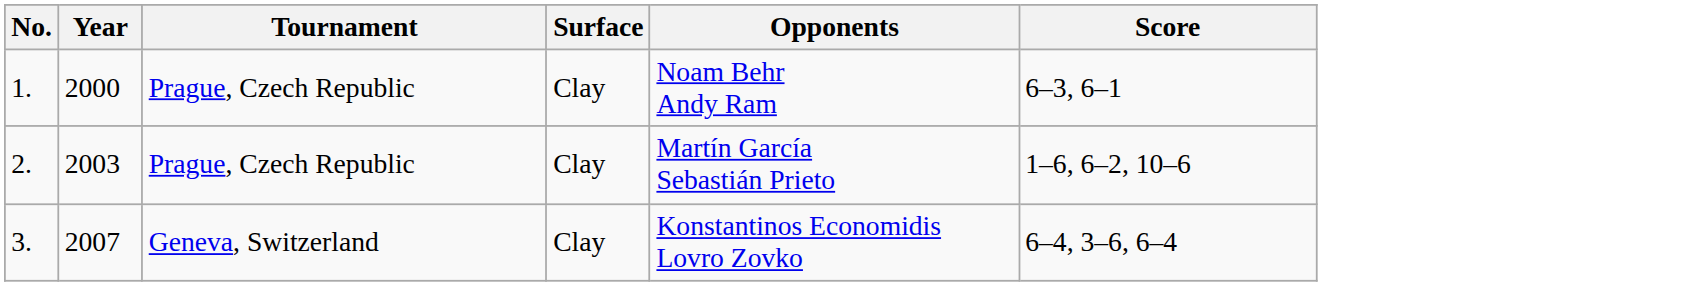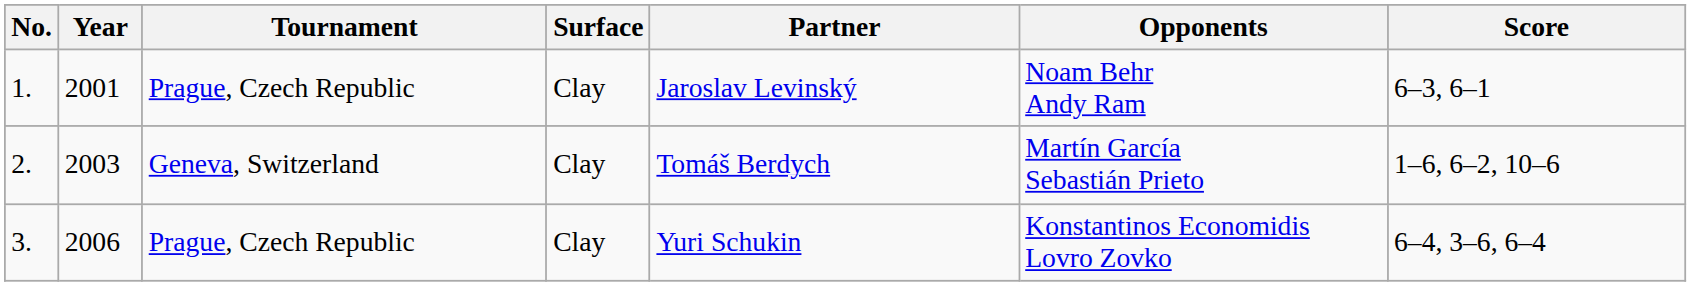 <table class="sortable wikitable" style=font-size:97%>
 <tr>
 <th style="width:20px" class="unsortable">No.</th>
 <th style="width:40px">Year</th>
 <th style="width:220px">Tournament</th>
 <th style="width:50px">Surface</th>
+<th style="width:200px">Partner</th>
 <th style="width:200px">Opponents</th>
 <th style="width:160px" class="unsortable">Score</th>
 </tr>
 <tr>
 <td>1.</td>
-<td>2000</td>
+<td>2001</td>
 <td><a href='#'>Prague</a>, Czech Republic</td>
 <td>Clay</td>
+<td> <a href='#'>Jaroslav Levinský</a></td>
 <td> <a href='#'>Noam Behr</a><br> <a href='#'>Andy Ram</a></td>
 <td>6–3, 6–1</td>
 </tr>
 <tr>
 <td>2.</td>
 <td>2003</td>
-<td><a href='#'>Prague</a>, Czech Republic</td>
+<td><a href='#'>Geneva</a>, Switzerland</td>
 <td>Clay</td>
+<td> <a href='#'>Tomáš Berdych</a></td>
 <td> <a href='#'>Martín García</a><br> <a href='#'>Sebastián Prieto</a></td>
 <td>1–6, 6–2, 10–6</td>
 </tr>
 <tr>
 <td>3.</td>
-<td>2007</td>
-<td><a href='#'>Geneva</a>, Switzerland</td>
+<td>2006</td>
+<td><a href='#'>Prague</a>, Czech Republic</td>
 <td>Clay</td>
+<td> <a href='#'>Yuri Schukin</a></td>
 <td> <a href='#'>Konstantinos Economidis</a><br> <a href='#'>Lovro Zovko</a></td>
 <td>6–4, 3–6, 6–4</td>
 </tr>
 </table>
